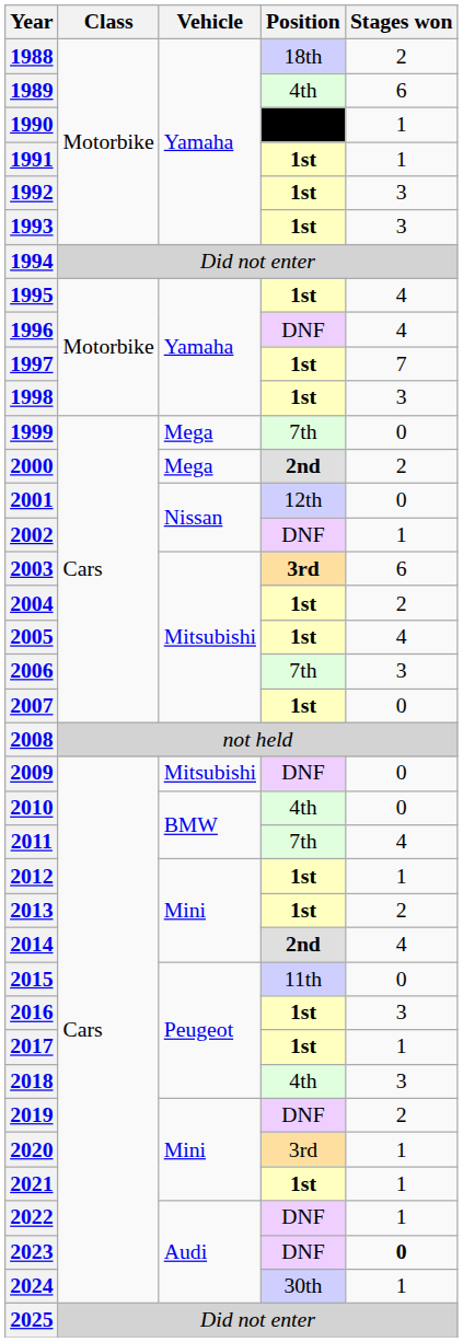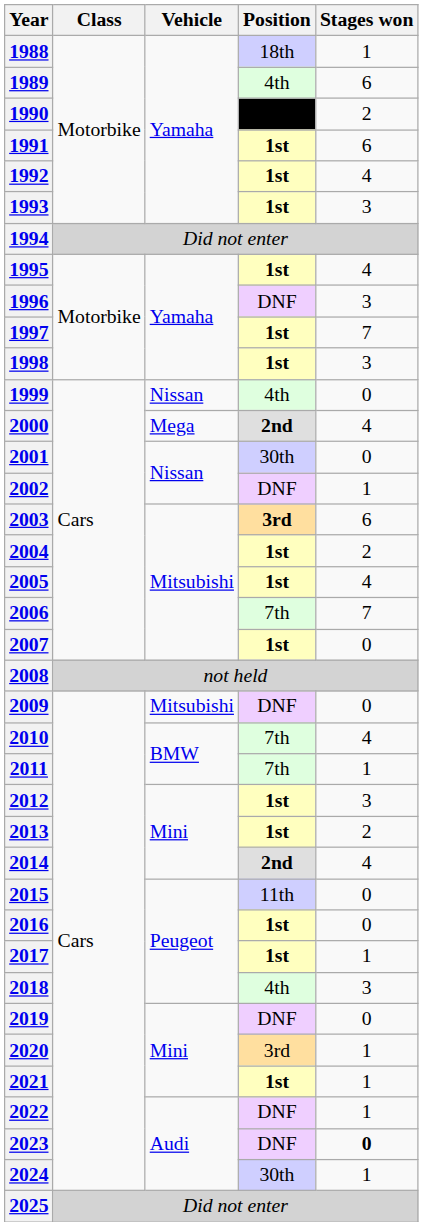 <table class="wikitable">
 <tr>
 <th>Year</th>
 <th>Class</th>
 <th>Vehicle</th>
 <th>Position</th>
 <th>Stages won</th>
 </tr>
 <tr>
 <th><a href='#'>1988</a></th>
 <td rowspan=6>Motorbike</td>
 <td rowspan=6> <a href='#'>Yamaha</a></td>
 <td align="center" style="background:#CFCFFF;">18th</td>
-<td align="center">2</td>
+<td align="center">1</td>
 </tr>
 <tr>
 <th><a href='#'>1989</a></th>
 <td align="center" style="background:#DFFFDF;">4th</td>
 <td align="center">6</td>
 </tr>
 <tr>
 <th><a href='#'>1990</a></th>
 <td align="center" style="background:black;"><span> DSQ </span></td>
-<td align="center">1</td>
+<td align="center">2</td>
 </tr>
 <tr>
 <th><a href='#'>1991</a></th>
 <td align="center" style="background:#FFFFBF;"><strong>1st</strong></td>
-<td align="center">1</td>
+<td align="center">6</td>
 </tr>
 <tr>
 <th><a href='#'>1992</a></th>
 <td align="center" style="background:#FFFFBF;"><strong>1st</strong></td>
-<td align="center">3</td>
+<td align="center">4</td>
 </tr>
 <tr>
 <th><a href='#'>1993</a></th>
 <td align="center" style="background:#FFFFBF;"><strong>1st</strong></td>
 <td align="center">3</td>
 </tr>
 <tr>
 <th><a href='#'>1994</a></th>
 <td align=center colspan=5 style="background:lightgrey;"><em>Did not enter</em></td>
 </tr>
 <tr>
 <th><a href='#'>1995</a></th>
 <td rowspan=4>Motorbike</td>
 <td rowspan=4> <a href='#'>Yamaha</a></td>
 <td align="center" style="background:#FFFFBF;"><strong>1st</strong></td>
 <td align="center">4</td>
 </tr>
 <tr>
 <th><a href='#'>1996</a></th>
 <td align="center" style="background:#EFCFFF;">DNF</td>
-<td align="center">4</td>
+<td align="center">3</td>
 </tr>
 <tr>
 <th><a href='#'>1997</a></th>
 <td align="center" style="background:#FFFFBF;"><strong>1st</strong></td>
 <td align="center">7</td>
 </tr>
 <tr>
 <th><a href='#'>1998</a></th>
 <td align="center" style="background:#FFFFBF;"><strong>1st</strong></td>
 <td align="center">3</td>
 </tr>
 <tr>
 <th><a href='#'>1999</a></th>
 <td rowspan="9">Cars</td>
-<td> <a href='#'>Mega</a></td>
-<td align="center" style="background:#DFFFDF;">7th</td>
+<td> <a href='#'>Nissan</a></td>
+<td align="center" style="background:#DFFFDF;">4th</td>
 <td align="center">0</td>
 </tr>
 <tr>
 <th><a href='#'>2000</a></th>
 <td> <a href='#'>Mega</a></td>
 <td align="center" style="background:#DFDFDF;"><strong>2nd</strong></td>
-<td align="center">2</td>
+<td align="center">4</td>
 </tr>
 <tr>
 <th><a href='#'>2001</a></th>
 <td rowspan=2> <a href='#'>Nissan</a></td>
-<td align="center" style="background:#CFCFFF;">12th</td>
+<td align="center" style="background:#CFCFFF;">30th</td>
 <td align="center">0</td>
 </tr>
 <tr>
 <th><a href='#'>2002</a></th>
 <td align="center" style="background:#EFCFFF;">DNF</td>
 <td align="center">1</td>
 </tr>
 <tr>
 <th><a href='#'>2003</a></th>
 <td rowspan=5> <a href='#'>Mitsubishi</a></td>
 <td align="center" style="background:#FFDF9F;"><strong>3rd</strong></td>
 <td align="center">6</td>
 </tr>
 <tr>
 <th><a href='#'>2004</a></th>
 <td align="center" style="background:#FFFFBF;"><strong>1st</strong></td>
 <td align="center">2</td>
 </tr>
 <tr>
 <th><a href='#'>2005</a></th>
 <td align="center" style="background:#FFFFBF;"><strong>1st</strong></td>
 <td align="center">4</td>
 </tr>
 <tr>
 <th><a href='#'>2006</a></th>
 <td align="center" style="background:#DFFFDF;">7th</td>
-<td align="center">3</td>
+<td align="center">7</td>
 </tr>
 <tr>
 <th><a href='#'>2007</a></th>
 <td align="center" style="background:#FFFFBF;"><strong>1st</strong></td>
 <td align="center">0</td>
 </tr>
 <tr>
 <th><a href='#'>2008</a></th>
 <td align=center colspan=5 style="background:lightgrey;"><em>not held</em></td>
 </tr>
 <tr>
 <th><a href='#'>2009</a></th>
 <td rowspan="16">Cars</td>
 <td rowspan=1> <a href='#'>Mitsubishi</a></td>
 <td align="center" style="background:#EFCFFF;">DNF</td>
 <td align="center">0</td>
 </tr>
 <tr>
 <th><a href='#'>2010</a></th>
 <td rowspan=2> <a href='#'>BMW</a></td>
-<td align="center" style="background:#DFFFDF;">4th</td>
-<td align="center">0</td>
+<td align="center" style="background:#DFFFDF;">7th</td>
+<td align="center">4</td>
 </tr>
 <tr>
 <th><a href='#'>2011</a></th>
 <td align="center" style="background:#DFFFDF;">7th</td>
-<td align="center">4</td>
+<td align="center">1</td>
 </tr>
 <tr>
 <th><a href='#'>2012</a></th>
 <td rowspan=3> <a href='#'>Mini</a></td>
 <td align="center" style="background:#FFFFBF;"><strong>1st</strong></td>
-<td align="center">1</td>
+<td align="center">3</td>
 </tr>
 <tr>
 <th><a href='#'>2013</a></th>
 <td align="center" style="background:#FFFFBF;"><strong>1st</strong></td>
 <td align="center">2</td>
 </tr>
 <tr>
 <th><a href='#'>2014</a></th>
 <td align="center" style="background:#DFDFDF;"><strong>2nd</strong></td>
 <td align="center">4</td>
 </tr>
 <tr>
 <th><a href='#'>2015</a></th>
 <td rowspan=4> <a href='#'>Peugeot</a></td>
 <td align="center" style="background:#CFCFFF;">11th</td>
 <td align="center">0</td>
 </tr>
 <tr>
 <th><a href='#'>2016</a></th>
 <td align="center" style="background:#FFFFBF;"><strong>1st</strong></td>
-<td align="center">3</td>
+<td align="center">0</td>
 </tr>
 <tr>
 <th><a href='#'>2017</a></th>
 <td align="center" style="background:#FFFFBF;"><strong>1st</strong></td>
 <td align="center">1</td>
 </tr>
 <tr>
 <th><a href='#'>2018</a></th>
 <td align="center" style="background:#DFFFDF;">4th</td>
 <td align="center">3</td>
 </tr>
 <tr>
 <th><a href='#'>2019</a></th>
 <td rowspan=3> <a href='#'>Mini</a></td>
 <td align="center" style="background:#EFCFFF;">DNF</td>
-<td align="center">2</td>
+<td align="center">0</td>
 </tr>
 <tr>
 <th><a href='#'>2020</a></th>
 <td align="center" style="background:#FFDF9F;">3rd</td>
 <td align="center">1</td>
 </tr>
 <tr>
 <th><a href='#'>2021</a></th>
 <td align="center" style="background:#FFFFBF;"><strong>1st</strong></td>
 <td align="center">1</td>
 </tr>
 <tr>
 <th><a href='#'>2022</a></th>
 <td rowspan="3"> <a href='#'>Audi</a></td>
 <td align="center" style="background:#EFCFFF;">DNF</td>
 <td align="center">1</td>
 </tr>
 <tr>
 <th><a href='#'>2023</a></th>
 <td align="center" style="background:#EFCFFF;">DNF</td>
 <td align="center"><strong>0</strong></td>
 </tr>
 <tr>
 <th><a href='#'>2024</a></th>
 <td align="center" style="background:#CFCFFF;">30th</td>
 <td align="center">1</td>
 </tr>
 <tr>
 <th><a href='#'>2025</a></th>
 <td align=center colspan=5 style="background:lightgrey;"><em>Did not enter</em></td>
 </tr>
 <tr>
 </tr>
 </table>
